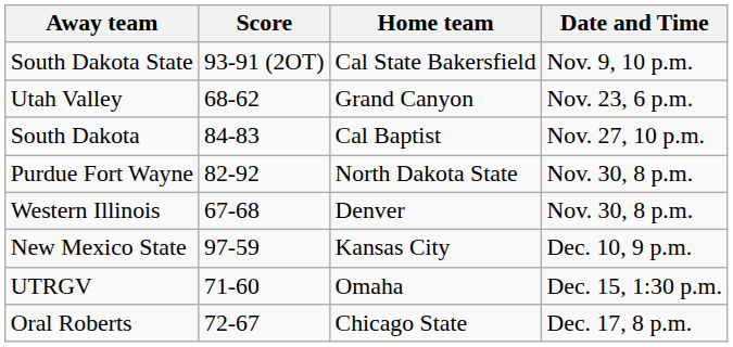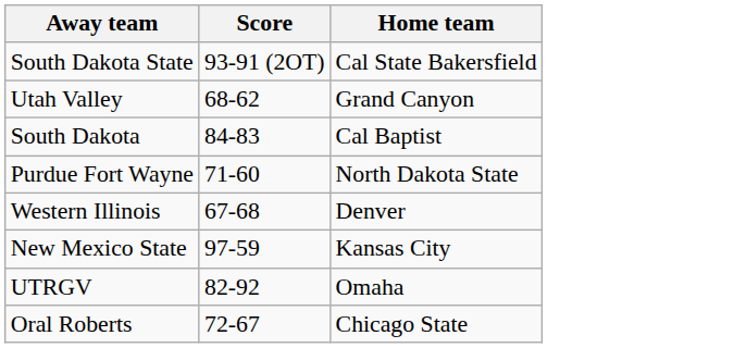 <table class="wikitable">
 <tr>
 <th>Away team</th>
 <th>Score</th>
 <th>Home team</th>
-<th>Date and Time</th>
 </tr>
 <tr>
 <td>South Dakota State</td>
 <td>93-91 (2OT)</td>
 <td>Cal State Bakersfield</td>
-<td>Nov. 9, 10 p.m.</td>
 </tr>
 <tr>
 <td>Utah Valley</td>
 <td>68-62</td>
 <td>Grand Canyon</td>
-<td>Nov. 23, 6 p.m.</td>
 </tr>
 <tr>
 <td>South Dakota</td>
 <td>84-83</td>
 <td>Cal Baptist</td>
-<td>Nov. 27, 10 p.m.</td>
 </tr>
 <tr>
 <td>Purdue Fort Wayne</td>
-<td>82-92</td>
+<td>71-60</td>
 <td>North Dakota State</td>
-<td>Nov. 30, 8 p.m.</td>
 </tr>
 <tr>
 <td>Western Illinois</td>
 <td>67-68</td>
 <td>Denver</td>
-<td>Nov. 30, 8 p.m.</td>
 </tr>
 <tr>
 <td>New Mexico State</td>
 <td>97-59</td>
 <td>Kansas City</td>
-<td>Dec. 10, 9 p.m.</td>
 </tr>
 <tr>
 <td>UTRGV</td>
-<td>71-60</td>
+<td>82-92</td>
 <td>Omaha</td>
-<td>Dec. 15, 1:30 p.m.</td>
 </tr>
 <tr>
 <td>Oral Roberts</td>
 <td>72-67</td>
 <td>Chicago State</td>
-<td>Dec. 17, 8 p.m.</td>
 </tr>
 </table>
